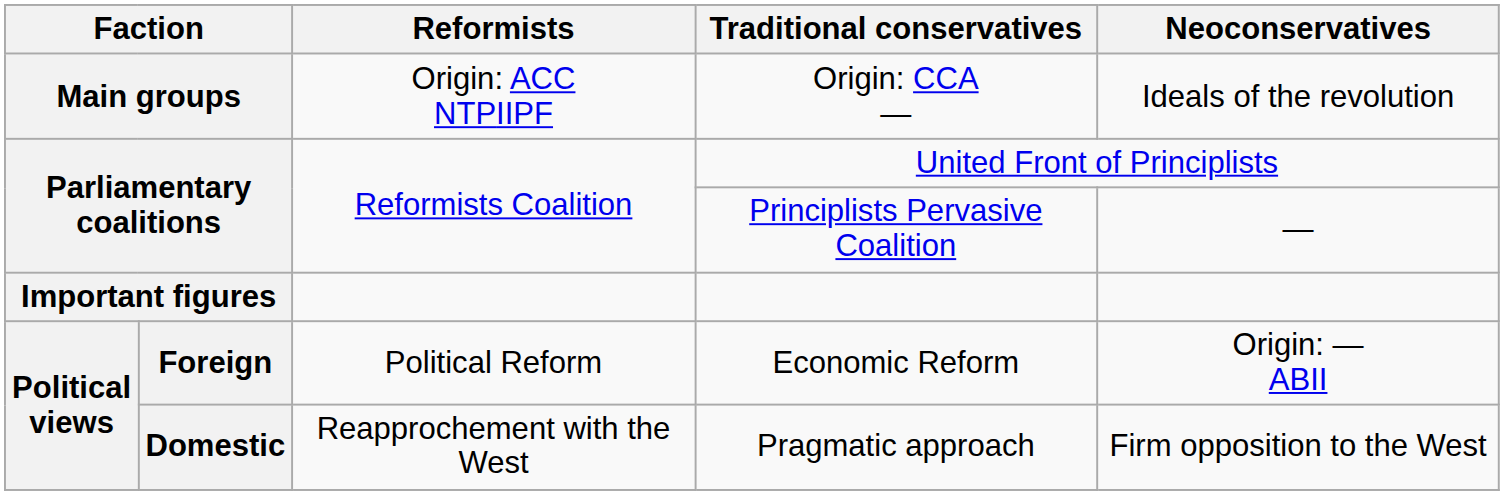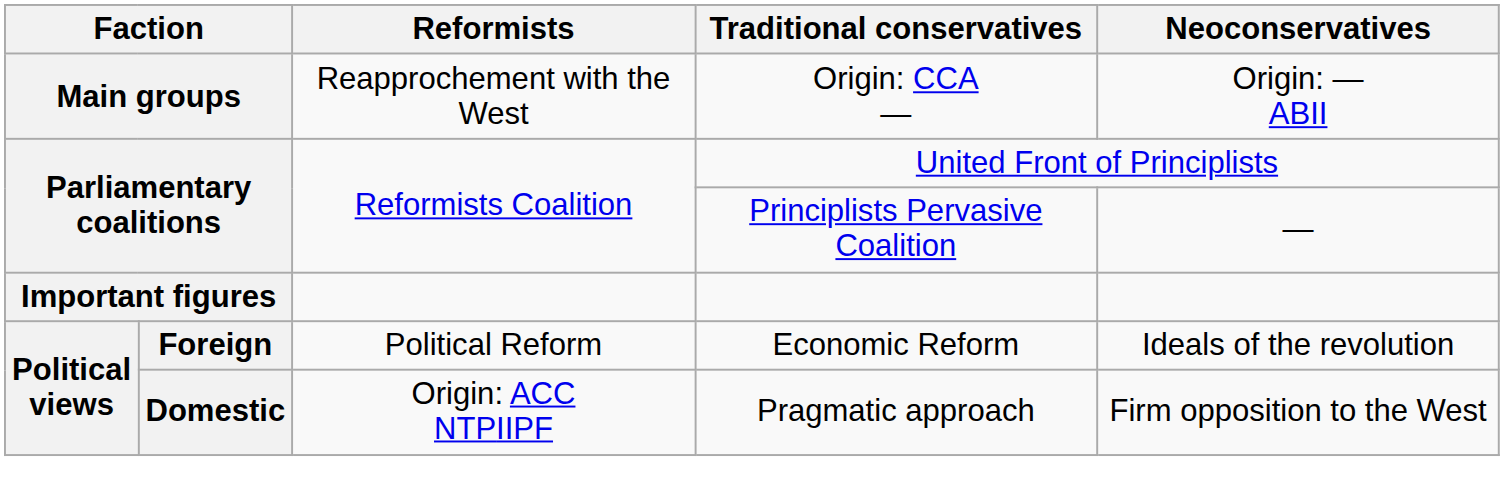 <table class="wikitable" style="text-align:center;">
 <tr>
 <th colspan="2">Faction</th>
 <th width="200px">Reformists</th>
 <th width="200px">Traditional conservatives</th>
 <th width="200px">Neoconservatives</th>
 </tr>
 <tr>
 <th colspan="2">Main groups</th>
-<td>Origin: <a href='#'>ACC</a><br><a href='#'>NTP</a><a href='#'>IIPF</a></td>
+<td>Reapprochement with the West</td>
 <td>Origin: <a href='#'>CCA</a><br>—</td>
-<td>Ideals of the revolution</td>
+<td>Origin: —<br><a href='#'>ABII</a></td>
 </tr>
 <tr>
 <th colspan="2" rowspan="2">Parliamentary<br>coalitions</th>
 <td rowspan="2"><a href='#'>Reformists Coalition</a></td>
 <td colspan="2"><a href='#'>United Front of Principlists</a></td>
 </tr>
 <tr>
 <td><a href='#'>Principlists Pervasive Coalition</a></td>
 <td>—</td>
 </tr>
 <tr>
 <th colspan="2">Important figures</th>
 <td></td>
 <td></td>
 <td></td>
 </tr>
 <tr>
 <th rowspan="2">Political<br>views</th>
 <th>Foreign</th>
 <td>Political Reform</td>
 <td>Economic Reform</td>
-<td>Origin: —<br><a href='#'>ABII</a></td>
+<td>Ideals of the revolution</td>
 </tr>
 <tr>
 <th>Domestic</th>
-<td>Reapprochement with the West</td>
+<td>Origin: <a href='#'>ACC</a><br><a href='#'>NTP</a><a href='#'>IIPF</a></td>
 <td>Pragmatic approach</td>
 <td>Firm opposition to the West</td>
 </tr>
 </table>
